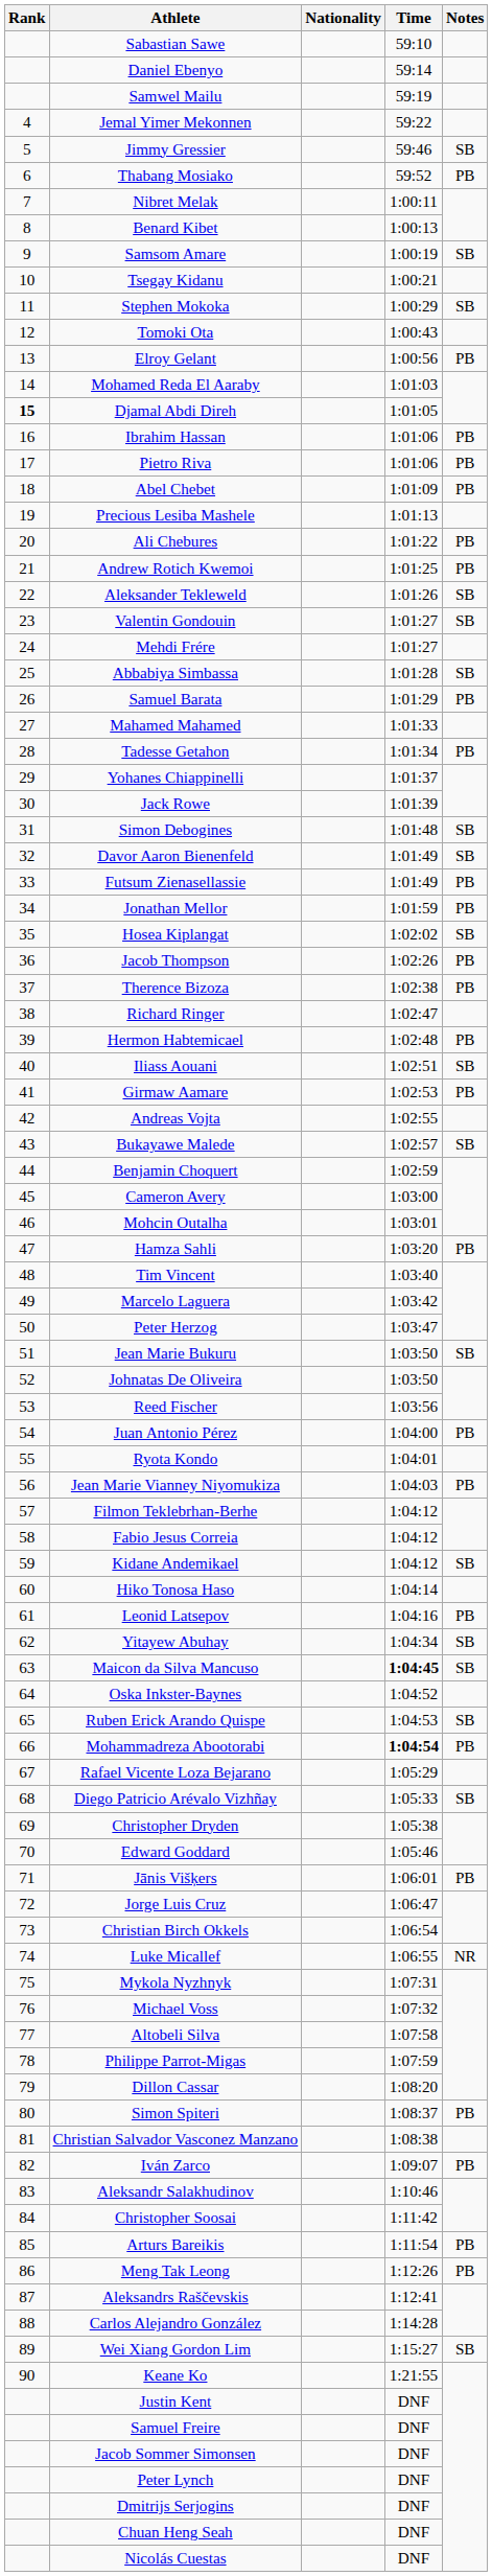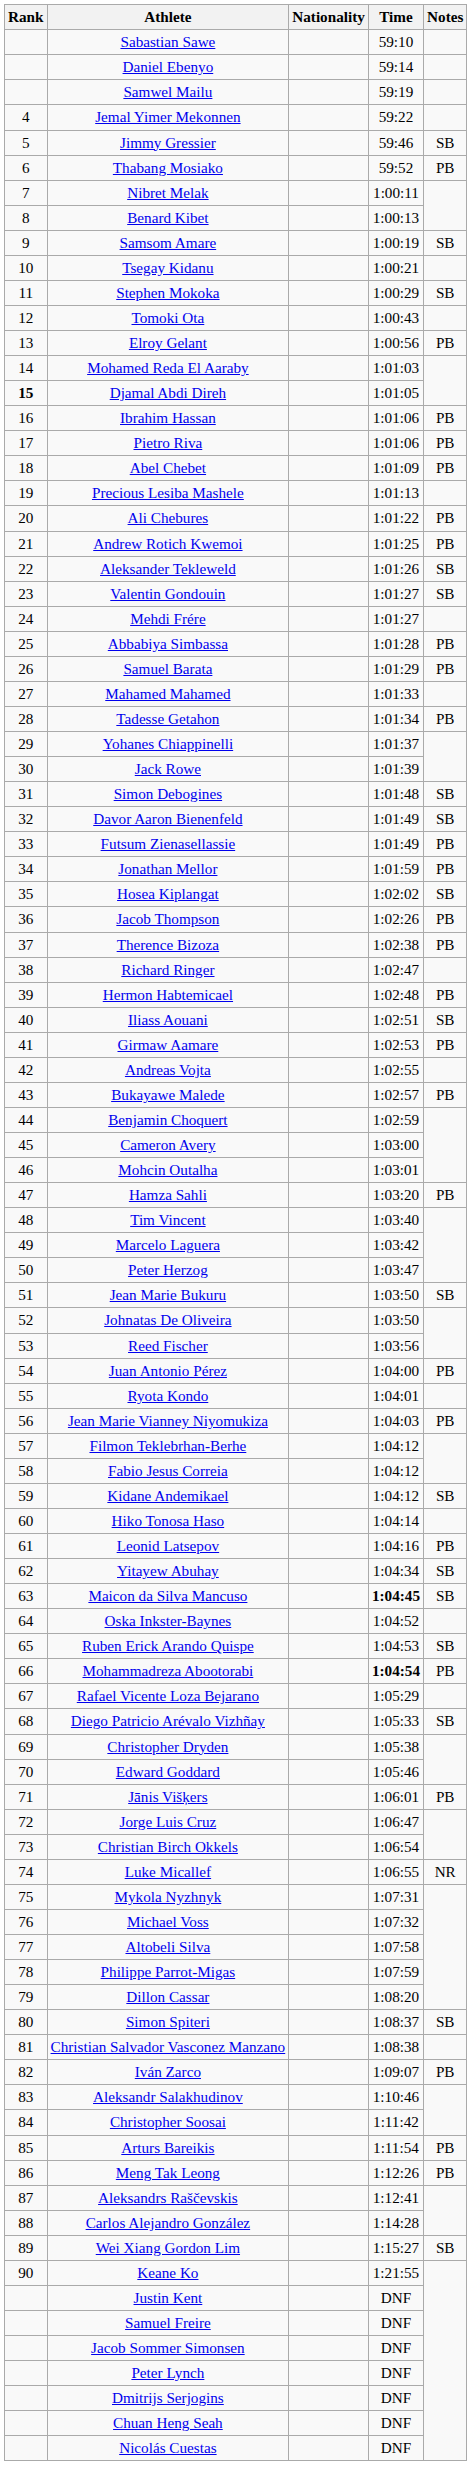 <table class="wikitable sortable"  style="text-align:center; font-size:95%">
 <tr>
 <th>Rank</th>
 <th>Athlete</th>
 <th>Nationality</th>
 <th>Time</th>
 <th>Notes</th>
 </tr>
 <tr>
 <td></td>
 <td><a href='#'>Sabastian Sawe</a></td>
 <td align=left></td>
 <td>59:10</td>
 <td></td>
 </tr>
 <tr>
 <td></td>
 <td><a href='#'>Daniel Ebenyo</a></td>
 <td align=left></td>
 <td>59:14</td>
 <td></td>
 </tr>
 <tr>
 <td></td>
 <td><a href='#'>Samwel Mailu</a></td>
 <td align=left></td>
 <td>59:19</td>
 <td></td>
 </tr>
 <tr>
 <td>4</td>
 <td><a href='#'>Jemal Yimer Mekonnen</a></td>
 <td align=left></td>
 <td>59:22</td>
 <td></td>
 </tr>
 <tr>
 <td>5</td>
 <td><a href='#'>Jimmy Gressier</a></td>
 <td align=left></td>
 <td>59:46</td>
 <td>SB</td>
 </tr>
 <tr>
 <td>6</td>
 <td><a href='#'>Thabang Mosiako</a></td>
 <td align=left></td>
 <td>59:52</td>
 <td>PB</td>
 </tr>
 <tr>
 <td>7</td>
 <td><a href='#'>Nibret Melak</a></td>
 <td align=left></td>
 <td>1:00:11</td>
 </tr>
 <tr>
 <td>8</td>
 <td><a href='#'>Benard Kibet</a></td>
 <td align=left></td>
 <td>1:00:13</td>
 </tr>
 <tr>
 <td>9</td>
 <td><a href='#'>Samsom Amare</a></td>
 <td align=left></td>
 <td>1:00:19</td>
 <td>SB</td>
 </tr>
 <tr>
 <td>10</td>
 <td><a href='#'>Tsegay Kidanu</a></td>
 <td align=left></td>
 <td>1:00:21</td>
 </tr>
 <tr>
 <td>11</td>
 <td><a href='#'>Stephen Mokoka</a></td>
 <td align=left></td>
 <td>1:00:29</td>
 <td>SB</td>
 </tr>
 <tr>
 <td>12</td>
 <td><a href='#'>Tomoki Ota</a></td>
 <td align=left></td>
 <td>1:00:43</td>
 </tr>
 <tr>
 <td>13</td>
 <td><a href='#'>Elroy Gelant</a></td>
 <td align=left></td>
 <td>1:00:56</td>
 <td>PB</td>
 </tr>
 <tr>
 <td>14</td>
 <td><a href='#'>Mohamed Reda El Aaraby</a></td>
 <td align=left></td>
 <td>1:01:03</td>
 </tr>
 <tr>
 <td><strong>15</strong></td>
 <td><a href='#'>Djamal Abdi Direh</a></td>
 <td align=left></td>
 <td>1:01:05</td>
 </tr>
 <tr>
 <td>16</td>
 <td><a href='#'>Ibrahim Hassan</a></td>
 <td align=left></td>
 <td>1:01:06</td>
 <td>PB</td>
 </tr>
 <tr>
 <td>17</td>
 <td><a href='#'>Pietro Riva</a></td>
 <td align=left></td>
 <td>1:01:06</td>
 <td>PB</td>
 </tr>
 <tr>
 <td>18</td>
 <td><a href='#'>Abel Chebet</a></td>
 <td align=left></td>
 <td>1:01:09</td>
 <td>PB</td>
 </tr>
 <tr>
 <td>19</td>
 <td><a href='#'>Precious Lesiba Mashele</a></td>
 <td align=left></td>
 <td>1:01:13</td>
 </tr>
 <tr>
 <td>20</td>
 <td><a href='#'>Ali Chebures</a></td>
 <td align=left></td>
 <td>1:01:22</td>
 <td>PB</td>
 </tr>
 <tr>
 <td>21</td>
 <td><a href='#'>Andrew Rotich Kwemoi</a></td>
 <td align=left></td>
 <td>1:01:25</td>
 <td>PB</td>
 </tr>
 <tr>
 <td>22</td>
 <td><a href='#'>Aleksander Tekleweld</a></td>
 <td align=left></td>
 <td>1:01:26</td>
 <td>SB</td>
 </tr>
 <tr>
 <td>23</td>
 <td><a href='#'>Valentin Gondouin</a></td>
 <td align=left></td>
 <td>1:01:27</td>
 <td>SB</td>
 </tr>
 <tr>
 <td>24</td>
 <td><a href='#'>Mehdi Frére</a></td>
 <td align=left></td>
 <td>1:01:27</td>
 </tr>
 <tr>
 <td>25</td>
 <td><a href='#'>Abbabiya Simbassa</a></td>
 <td align=left></td>
 <td>1:01:28</td>
-<td>SB</td>
+<td>PB</td>
 </tr>
 <tr>
 <td>26</td>
 <td><a href='#'>Samuel Barata</a></td>
 <td align=left></td>
 <td>1:01:29</td>
 <td>PB</td>
 </tr>
 <tr>
 <td>27</td>
 <td><a href='#'>Mahamed Mahamed</a></td>
 <td align=left></td>
 <td>1:01:33</td>
 </tr>
 <tr>
 <td>28</td>
 <td><a href='#'>Tadesse Getahon</a></td>
 <td align=left></td>
 <td>1:01:34</td>
 <td>PB</td>
 </tr>
 <tr>
 <td>29</td>
 <td><a href='#'>Yohanes Chiappinelli</a></td>
 <td align=left></td>
 <td>1:01:37</td>
 </tr>
 <tr>
 <td>30</td>
 <td><a href='#'>Jack Rowe</a></td>
 <td align=left></td>
 <td>1:01:39</td>
 </tr>
 <tr>
 <td>31</td>
 <td><a href='#'>Simon Debogines</a></td>
 <td align=left></td>
 <td>1:01:48</td>
 <td>SB</td>
 </tr>
 <tr>
 <td>32</td>
 <td><a href='#'>Davor Aaron Bienenfeld</a></td>
 <td align=left></td>
 <td>1:01:49</td>
 <td>SB</td>
 </tr>
 <tr>
 <td>33</td>
 <td><a href='#'>Futsum Zienasellassie</a></td>
 <td align=left></td>
 <td>1:01:49</td>
 <td>PB</td>
 </tr>
 <tr>
 <td>34</td>
 <td><a href='#'>Jonathan Mellor</a></td>
 <td align=left></td>
 <td>1:01:59</td>
 <td>PB</td>
 </tr>
 <tr>
 <td>35</td>
 <td><a href='#'>Hosea Kiplangat</a></td>
 <td align=left></td>
 <td>1:02:02</td>
 <td>SB</td>
 </tr>
 <tr>
 <td>36</td>
 <td><a href='#'>Jacob Thompson</a></td>
 <td align=left></td>
 <td>1:02:26</td>
 <td>PB</td>
 </tr>
 <tr>
 <td>37</td>
 <td><a href='#'>Therence Bizoza</a></td>
 <td align=left></td>
 <td>1:02:38</td>
 <td>PB</td>
 </tr>
 <tr>
 <td>38</td>
 <td><a href='#'>Richard Ringer</a></td>
 <td align=left></td>
 <td>1:02:47</td>
 </tr>
 <tr>
 <td>39</td>
 <td><a href='#'>Hermon Habtemicael</a></td>
 <td align=left></td>
 <td>1:02:48</td>
 <td>PB</td>
 </tr>
 <tr>
 <td>40</td>
 <td><a href='#'>Iliass Aouani</a></td>
 <td align=left></td>
 <td>1:02:51</td>
 <td>SB</td>
 </tr>
 <tr>
 <td>41</td>
 <td><a href='#'>Girmaw Aamare</a></td>
 <td align=left></td>
 <td>1:02:53</td>
 <td>PB</td>
 </tr>
 <tr>
 <td>42</td>
 <td><a href='#'>Andreas Vojta</a></td>
 <td align=left></td>
 <td>1:02:55</td>
 </tr>
 <tr>
 <td>43</td>
 <td><a href='#'>Bukayawe Malede</a></td>
 <td align=left></td>
 <td>1:02:57</td>
-<td>SB</td>
+<td>PB</td>
 </tr>
 <tr>
 <td>44</td>
 <td><a href='#'>Benjamin Choquert</a></td>
 <td align=left></td>
 <td>1:02:59</td>
 </tr>
 <tr>
 <td>45</td>
 <td><a href='#'>Cameron Avery</a></td>
 <td align=left></td>
 <td>1:03:00</td>
 </tr>
 <tr>
 <td>46</td>
 <td><a href='#'>Mohcin Outalha</a></td>
 <td align=left></td>
 <td>1:03:01</td>
 </tr>
 <tr>
 <td>47</td>
 <td><a href='#'>Hamza Sahli</a></td>
 <td align=left></td>
 <td>1:03:20</td>
 <td>PB</td>
 </tr>
 <tr>
 <td>48</td>
 <td><a href='#'>Tim Vincent</a></td>
 <td align=left></td>
 <td>1:03:40</td>
 </tr>
 <tr>
 <td>49</td>
 <td><a href='#'>Marcelo Laguera</a></td>
 <td align=left></td>
 <td>1:03:42</td>
 </tr>
 <tr>
 <td>50</td>
 <td><a href='#'>Peter Herzog</a></td>
 <td align=left></td>
 <td>1:03:47</td>
 </tr>
 <tr>
 <td>51</td>
 <td><a href='#'>Jean Marie Bukuru</a></td>
 <td align=left></td>
 <td>1:03:50</td>
 <td>SB</td>
 </tr>
 <tr>
 <td>52</td>
 <td><a href='#'>Johnatas De Oliveira</a></td>
 <td align=left></td>
 <td>1:03:50</td>
 </tr>
 <tr>
 <td>53</td>
 <td><a href='#'>Reed Fischer</a></td>
 <td align=left></td>
 <td>1:03:56</td>
 </tr>
 <tr>
 <td>54</td>
 <td><a href='#'>Juan Antonio Pérez</a></td>
 <td align=left></td>
 <td>1:04:00</td>
 <td>PB</td>
 </tr>
 <tr>
 <td>55</td>
 <td><a href='#'>Ryota Kondo</a></td>
 <td align=left></td>
 <td>1:04:01</td>
 </tr>
 <tr>
 <td>56</td>
 <td><a href='#'>Jean Marie Vianney Niyomukiza</a></td>
 <td align=left></td>
 <td>1:04:03</td>
 <td>PB</td>
 </tr>
 <tr>
 <td>57</td>
 <td><a href='#'>Filmon Teklebrhan-Berhe</a></td>
 <td align=left></td>
 <td>1:04:12</td>
 </tr>
 <tr>
 <td>58</td>
 <td><a href='#'>Fabio Jesus Correia</a></td>
 <td align=left></td>
 <td>1:04:12</td>
 </tr>
 <tr>
 <td>59</td>
 <td><a href='#'>Kidane Andemikael</a></td>
 <td align=left></td>
 <td>1:04:12</td>
 <td>SB</td>
 </tr>
 <tr>
 <td>60</td>
 <td><a href='#'>Hiko Tonosa Haso</a></td>
 <td align=left></td>
 <td>1:04:14</td>
 </tr>
 <tr>
 <td>61</td>
 <td><a href='#'>Leonid Latsepov</a></td>
 <td align=left></td>
 <td>1:04:16</td>
 <td>PB</td>
 </tr>
 <tr>
 <td>62</td>
 <td><a href='#'>Yitayew Abuhay</a></td>
 <td align=left></td>
 <td>1:04:34</td>
 <td>SB</td>
 </tr>
 <tr>
 <td>63</td>
 <td><a href='#'>Maicon da Silva Mancuso</a></td>
 <td align=left></td>
 <td><strong>1:04:45</strong></td>
 <td>SB</td>
 </tr>
 <tr>
 <td>64</td>
 <td><a href='#'>Oska Inkster-Baynes</a></td>
 <td align=left></td>
 <td>1:04:52</td>
 </tr>
 <tr>
 <td>65</td>
 <td><a href='#'>Ruben Erick Arando Quispe</a></td>
 <td align=left></td>
 <td>1:04:53</td>
 <td>SB</td>
 </tr>
 <tr>
 <td>66</td>
 <td><a href='#'>Mohammadreza Abootorabi</a></td>
 <td align=left></td>
 <td><strong>1:04:54</strong></td>
 <td>PB</td>
 </tr>
 <tr>
 <td>67</td>
 <td><a href='#'>Rafael Vicente Loza Bejarano</a></td>
 <td align=left></td>
 <td>1:05:29</td>
 </tr>
 <tr>
 <td>68</td>
 <td><a href='#'>Diego Patricio Arévalo Vizhñay</a></td>
 <td align=left></td>
 <td>1:05:33</td>
 <td>SB</td>
 </tr>
 <tr>
 <td>69</td>
 <td><a href='#'>Christopher Dryden</a></td>
 <td align=left></td>
 <td>1:05:38</td>
 </tr>
 <tr>
 <td>70</td>
 <td><a href='#'>Edward Goddard</a></td>
 <td align=left></td>
 <td>1:05:46</td>
 </tr>
 <tr>
 <td>71</td>
 <td><a href='#'>Jānis Višķers</a></td>
 <td align=left></td>
 <td>1:06:01</td>
 <td>PB</td>
 </tr>
 <tr>
 <td>72</td>
 <td><a href='#'>Jorge Luis Cruz</a></td>
 <td align=left></td>
 <td>1:06:47</td>
 </tr>
 <tr>
 <td>73</td>
 <td><a href='#'>Christian Birch Okkels</a></td>
 <td align=left></td>
 <td>1:06:54</td>
 </tr>
 <tr>
 <td>74</td>
 <td><a href='#'>Luke Micallef</a></td>
 <td align=left></td>
 <td>1:06:55</td>
 <td>NR</td>
 </tr>
 <tr>
 <td>75</td>
 <td><a href='#'>Mykola Nyzhnyk</a></td>
 <td align=left></td>
 <td>1:07:31</td>
 </tr>
 <tr>
 <td>76</td>
 <td><a href='#'>Michael Voss</a></td>
 <td align=left></td>
 <td>1:07:32</td>
 </tr>
 <tr>
 <td>77</td>
 <td><a href='#'>Altobeli Silva</a></td>
 <td align=left></td>
 <td>1:07:58</td>
 </tr>
 <tr>
 <td>78</td>
 <td><a href='#'>Philippe Parrot-Migas</a></td>
 <td align=left></td>
 <td>1:07:59</td>
 </tr>
 <tr>
 <td>79</td>
 <td><a href='#'>Dillon Cassar</a></td>
 <td align=left></td>
 <td>1:08:20</td>
 </tr>
 <tr>
 <td>80</td>
 <td><a href='#'>Simon Spiteri</a></td>
 <td align=left></td>
 <td>1:08:37</td>
-<td>PB</td>
+<td>SB</td>
 </tr>
 <tr>
 <td>81</td>
 <td><a href='#'>Christian Salvador Vasconez Manzano</a></td>
 <td align=left></td>
 <td>1:08:38</td>
 </tr>
 <tr>
 <td>82</td>
 <td><a href='#'>Iván Zarco</a></td>
 <td align=left></td>
 <td>1:09:07</td>
 <td>PB</td>
 </tr>
 <tr>
 <td>83</td>
 <td><a href='#'>Aleksandr Salakhudinov</a></td>
 <td align=left></td>
 <td>1:10:46</td>
 </tr>
 <tr>
 <td>84</td>
 <td><a href='#'>Christopher Soosai</a></td>
 <td align=left></td>
 <td>1:11:42</td>
 </tr>
 <tr>
 <td>85</td>
 <td><a href='#'>Arturs Bareikis</a></td>
 <td align=left></td>
 <td>1:11:54</td>
 <td>PB</td>
 </tr>
 <tr>
 <td>86</td>
 <td><a href='#'>Meng Tak Leong</a></td>
 <td align=left></td>
 <td>1:12:26</td>
 <td>PB</td>
 </tr>
 <tr>
 <td>87</td>
 <td><a href='#'>Aleksandrs Raščevskis</a></td>
 <td align=left></td>
 <td>1:12:41</td>
 </tr>
 <tr>
 <td>88</td>
 <td><a href='#'>Carlos Alejandro González</a></td>
 <td align=left></td>
 <td>1:14:28</td>
 </tr>
 <tr>
 <td>89</td>
 <td><a href='#'>Wei Xiang Gordon Lim</a></td>
 <td align=left></td>
 <td>1:15:27</td>
 <td>SB</td>
 </tr>
 <tr>
 <td>90</td>
 <td><a href='#'>Keane Ko</a></td>
 <td align=left></td>
 <td>1:21:55</td>
 </tr>
 <tr>
 <td></td>
 <td><a href='#'>Justin Kent</a></td>
 <td align=left></td>
 <td>DNF</td>
 </tr>
 <tr>
 <td></td>
 <td><a href='#'>Samuel Freire</a></td>
 <td align=left></td>
 <td>DNF</td>
 </tr>
 <tr>
 <td></td>
 <td><a href='#'>Jacob Sommer Simonsen</a></td>
 <td align=left></td>
 <td>DNF</td>
 </tr>
 <tr>
 <td></td>
 <td><a href='#'>Peter Lynch</a></td>
 <td align=left></td>
 <td>DNF</td>
 </tr>
 <tr>
 <td></td>
 <td><a href='#'>Dmitrijs Serjogins</a></td>
 <td align=left></td>
 <td>DNF</td>
 </tr>
 <tr>
 <td></td>
 <td><a href='#'>Chuan Heng Seah</a></td>
 <td align=left></td>
 <td>DNF</td>
 </tr>
 <tr>
 <td></td>
 <td><a href='#'>Nicolás Cuestas</a></td>
 <td align=left></td>
 <td>DNF</td>
 </tr>
 </table>
